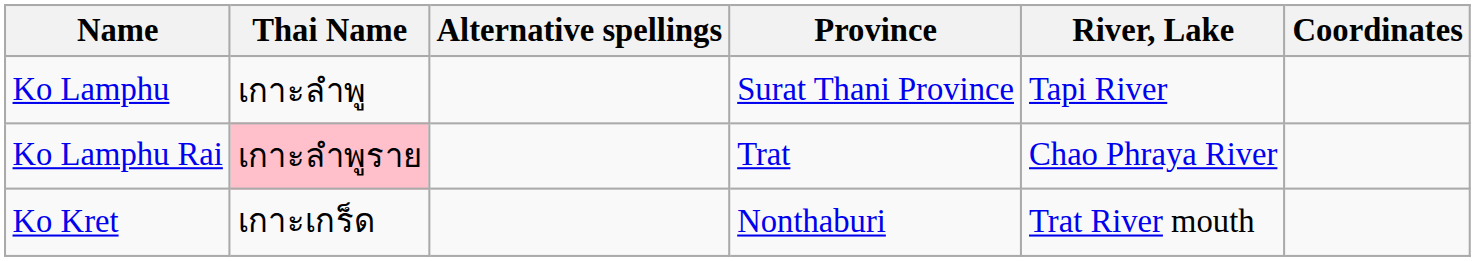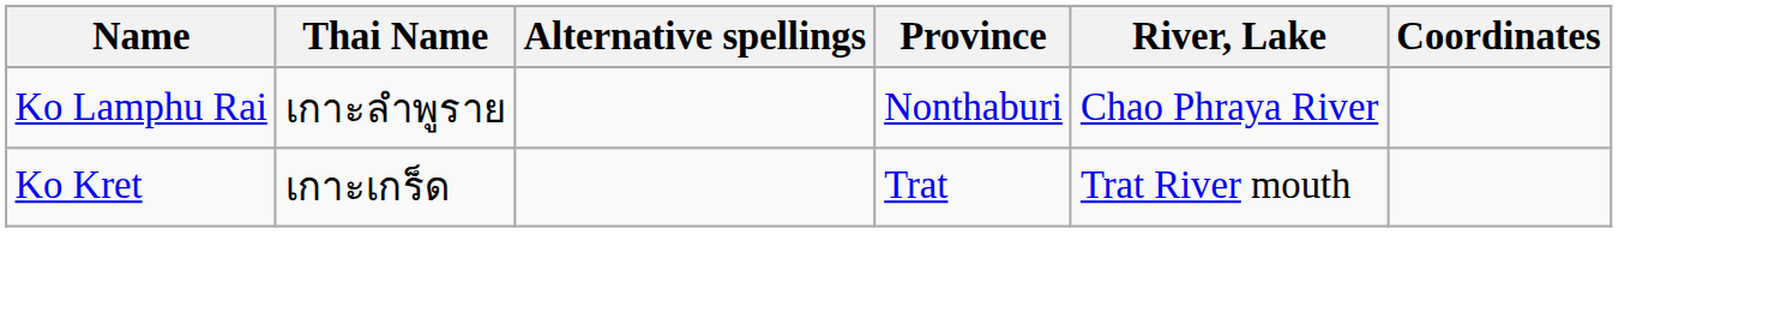 <table class="wikitable sortable">
 <tr>
 <th rowspan=1>Name</th>
 <th>Thai Name</th>
 <th>Alternative spellings</th>
 <th>Province</th>
 <th>River, Lake</th>
 <th>Coordinates</th>
 </tr>
 <tr>
-<td><a href='#'>Ko Lamphu</a></td>
-<td>เกาะลำพู</td>
+<td><a href='#'>Ko Lamphu Rai</a></td>
+<td>เกาะลำพูราย</td>
 <td></td>
-<td><a href='#'>Surat Thani Province</a></td>
-<td><a href='#'>Tapi River</a></td>
-<td></td>
-</tr>
-<tr>
-<td><a href='#'>Ko Lamphu Rai</a></td>
-<td style="background: pink;">เกาะลำพูราย</td>
-<td></td>
-<td><a href='#'>Trat</a></td>
+<td><a href='#'>Nonthaburi</a></td>
 <td><a href='#'>Chao Phraya River</a></td>
 <td></td>
 </tr>
 <tr>
 <td><a href='#'>Ko Kret</a></td>
 <td>เกาะเกร็ด</td>
 <td></td>
-<td><a href='#'>Nonthaburi</a></td>
+<td><a href='#'>Trat</a></td>
 <td><a href='#'>Trat River</a> mouth</td>
 <td></td>
 </tr>
 </table>
